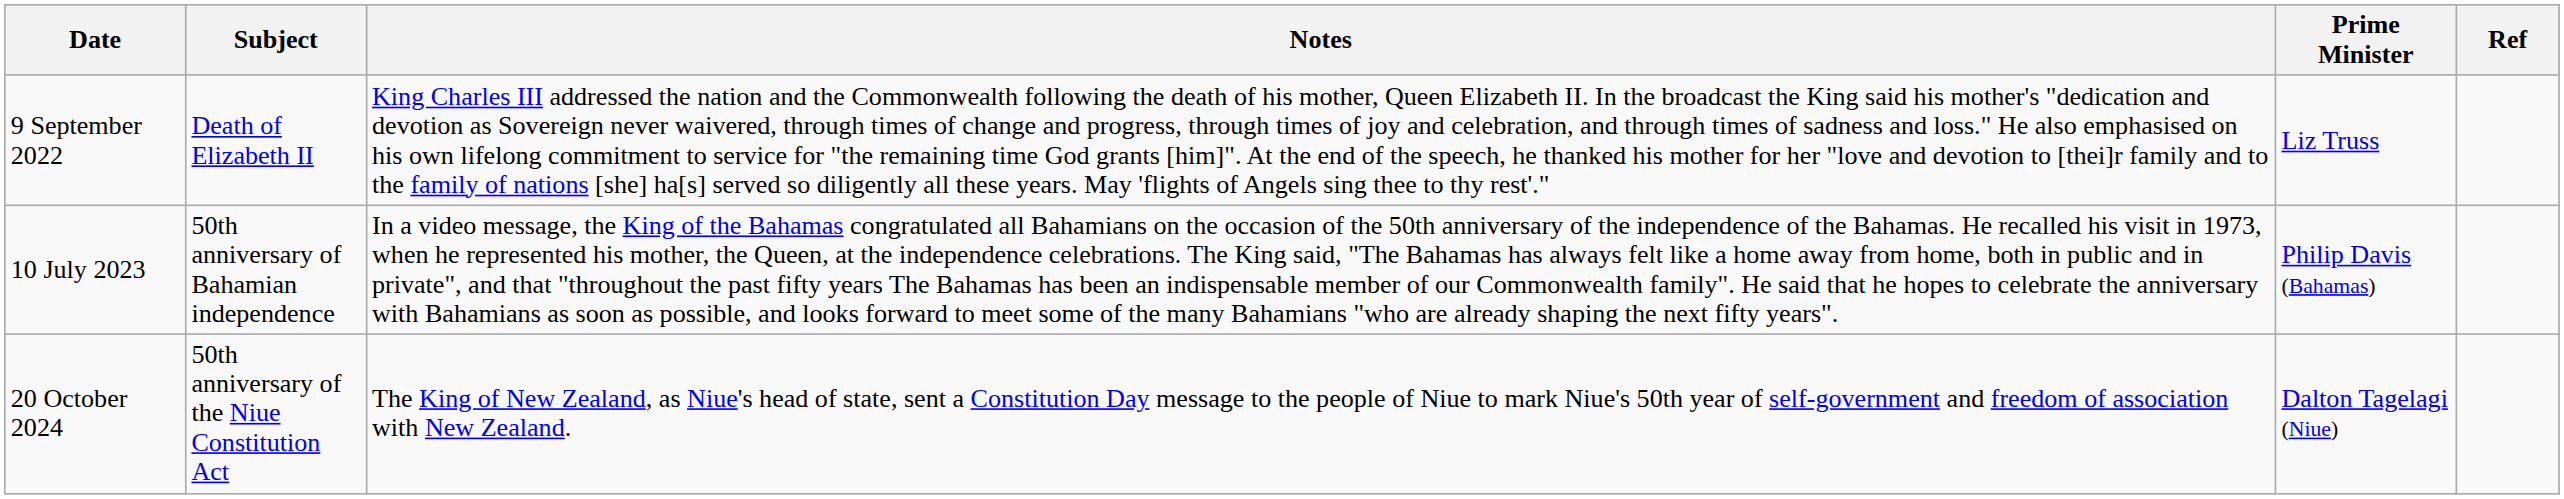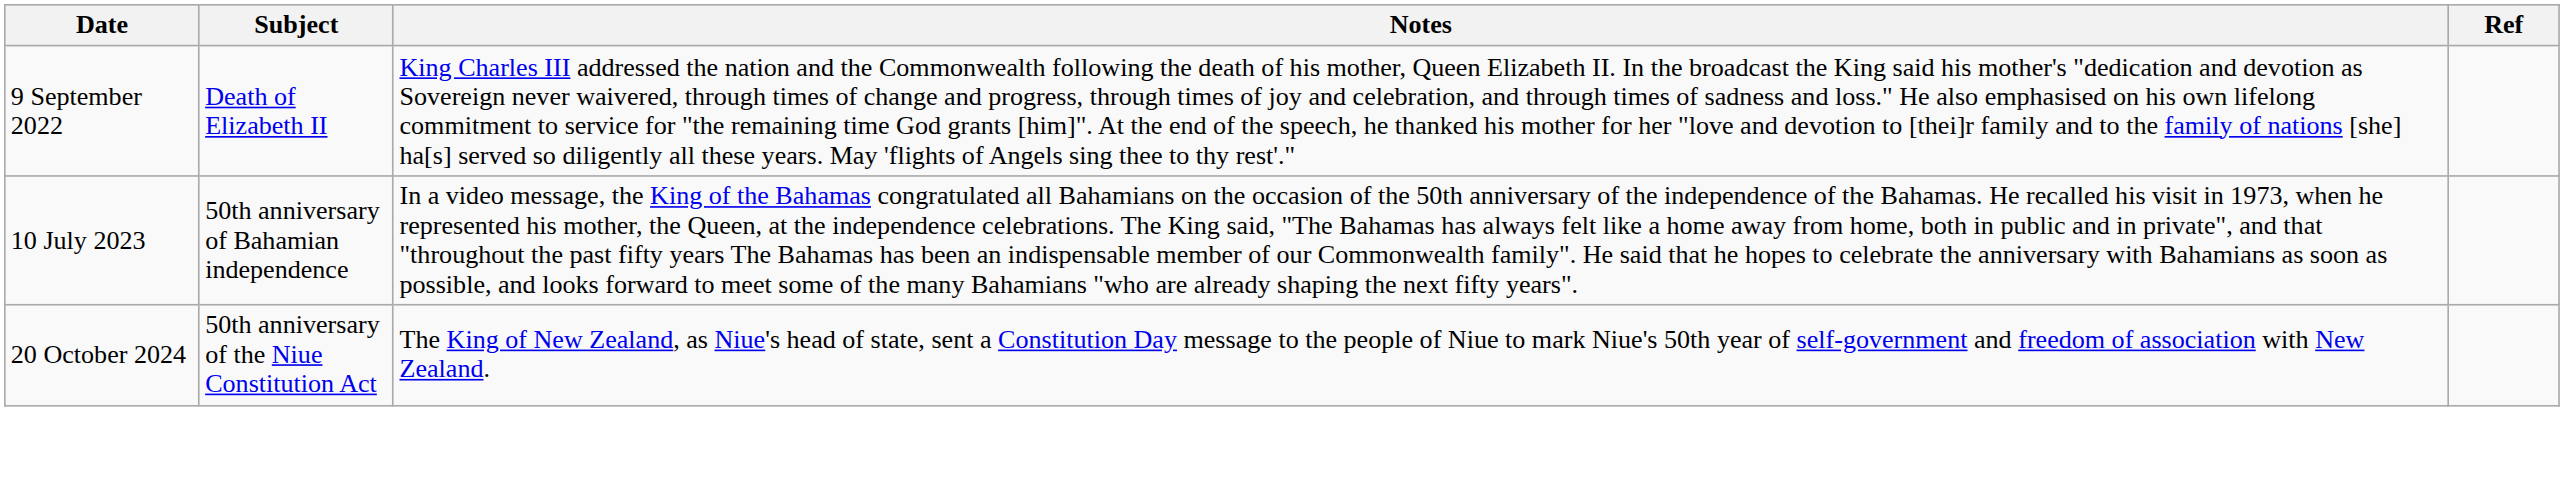 <table class="wikitable" style="width:99%">
 <tr>
 <th style="width:7%;">Date</th>
 <th style="width:7%;">Subject</th>
 <th style="width:74%;">Notes</th>
-<th style="width:7%;">Prime Minister</th>
 <th style="width:4%;">Ref</th>
 </tr>
 <tr>
 <td>9 September 2022</td>
 <td><a href='#'>Death of Elizabeth II</a></td>
 <td><a href='#'>King Charles III</a> addressed the nation and the Commonwealth following the death of his mother, Queen Elizabeth II. In the broadcast the King said his mother's "dedication and devotion as Sovereign never waivered, through times of change and progress, through times of joy and celebration, and through times of sadness and loss." He also emphasised on his own lifelong commitment to service for "the remaining time God grants [him]". At the end of the speech, he thanked his mother for her "love and devotion to [thei]r family and to the <a href='#'>family of nations</a> [she] ha[s] served so diligently all these years. May 'flights of Angels sing thee to thy rest'."</td>
-<td><a href='#'>Liz Truss</a></td>
 <td></td>
 </tr>
 <tr>
 <td>10 July 2023</td>
 <td>50th anniversary of Bahamian independence</td>
 <td>In a video message, the <a href='#'>King of the Bahamas</a> congratulated all Bahamians on the occasion of the 50th anniversary of the independence of the Bahamas. He recalled his visit in 1973, when he represented his mother, the Queen, at the independence celebrations. The King said, "The Bahamas has always felt like a home away from home, both in public and in private", and that "throughout the past fifty years The Bahamas has been an indispensable member of our Commonwealth family". He said that he hopes to celebrate the anniversary with Bahamians as soon as possible, and looks forward to meet some of the many Bahamians "who are already shaping the next fifty years".</td>
-<td><a href='#'>Philip Davis</a> <br><small>(<a href='#'>Bahamas</a>)</small></td>
 <td></td>
 </tr>
 <tr>
 <td>20 October 2024</td>
 <td>50th anniversary of the <a href='#'>Niue Constitution Act</a></td>
 <td>The <a href='#'>King of New Zealand</a>, as <a href='#'>Niue</a>'s head of state, sent a <a href='#'>Constitution Day</a> message to the people of Niue to mark Niue's 50th year of <a href='#'>self-government</a> and <a href='#'>freedom of association</a> with <a href='#'>New Zealand</a>.</td>
-<td><a href='#'>Dalton Tagelagi</a> <br><small>(<a href='#'>Niue</a>)</small></td>
 <td></td>
 </tr>
 </table>
